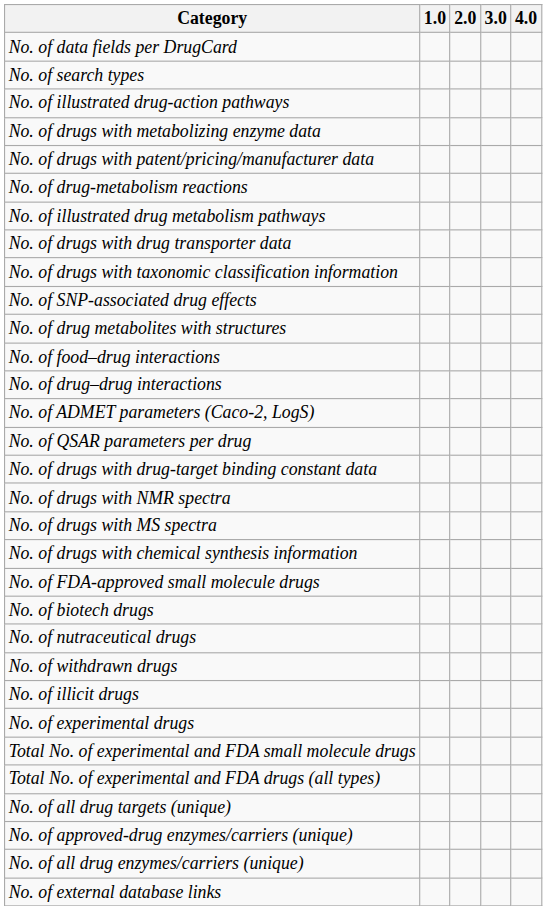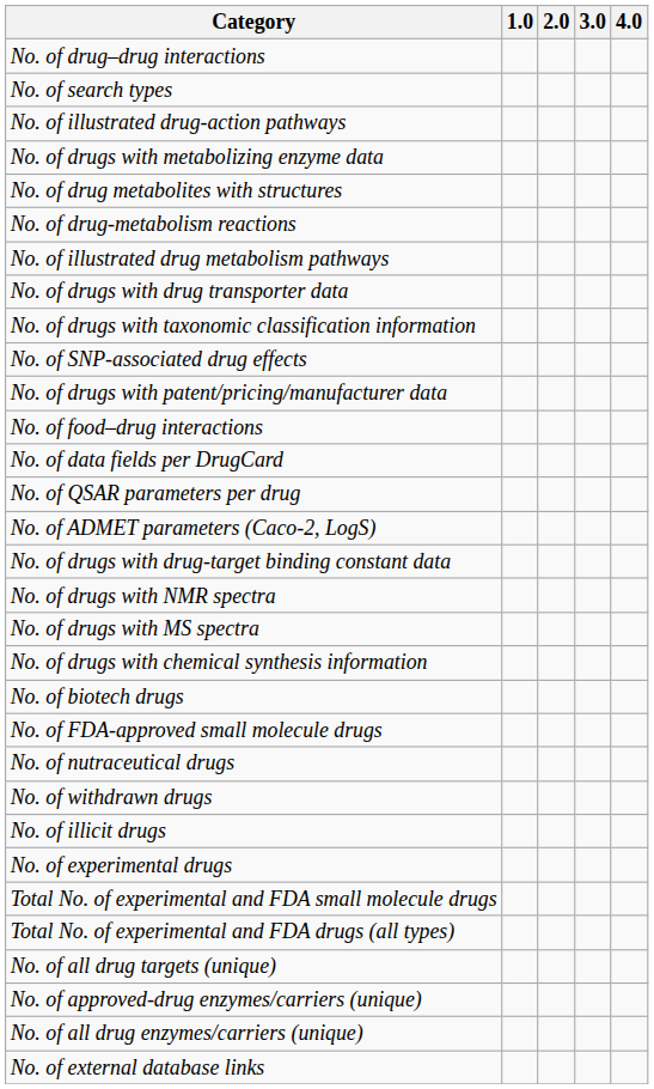 <table class="wikitable">
 <tr>
 <th>Category</th>
 <th>1.0</th>
 <th>2.0</th>
 <th>3.0</th>
 <th>4.0</th>
 </tr>
 <tr>
-<td><em>No. of data fields per DrugCard</em></td>
+<td><em>No. of drug–drug interactions</em></td>
 <td align="right"></td>
 <td align="right"></td>
 <td align="right"></td>
 <td align="right"></td>
 </tr>
 <tr>
 <td><em>No. of search types</em></td>
 <td align="right"></td>
 <td align="right"></td>
 <td align="right"></td>
 <td align="right"></td>
 </tr>
 <tr>
 <td><em>No. of illustrated drug-action pathways </em></td>
 <td align="right"></td>
 <td align="right"></td>
 <td align="right"></td>
 <td align="right"></td>
 </tr>
 <tr>
 <td><em>No. of drugs with metabolizing enzyme data </em></td>
 <td align="right"></td>
 <td align="right"></td>
 <td align="right"></td>
 <td align="right"></td>
 </tr>
 <tr>
-<td><em>No. of drugs with patent/pricing/manufacturer data</em></td>
+<td><em>No. of drug metabolites with structures</em></td>
 <td align="right"></td>
 <td align="right"></td>
 <td align="right"></td>
 <td align="right"></td>
 </tr>
 <tr>
 <td><em>No. of drug-metabolism reactions</em></td>
 <td align="right"></td>
 <td align="right"></td>
 <td align="right"></td>
 <td align="right"></td>
 </tr>
 <tr>
 <td><em>No. of illustrated drug metabolism pathways</em></td>
 <td align="right"></td>
 <td align="right"></td>
 <td align="right"></td>
 <td align="right"></td>
 </tr>
 <tr>
 <td><em>No. of drugs with drug transporter data</em></td>
 <td align="right"></td>
 <td align="right"></td>
 <td align="right"></td>
 <td align="right"></td>
 </tr>
 <tr>
 <td><em>No. of drugs with taxonomic classification information</em></td>
 <td align="right"></td>
 <td align="right"></td>
 <td align="right"></td>
 <td align="right"></td>
 </tr>
 <tr>
 <td><em>No. of SNP-associated drug effects</em></td>
 <td align="right"></td>
 <td align="right"></td>
 <td align="right"></td>
 <td align="right"></td>
 </tr>
 <tr>
-<td><em>No. of drug metabolites with structures</em></td>
+<td><em>No. of drugs with patent/pricing/manufacturer data</em></td>
 <td align="right"></td>
 <td align="right"></td>
 <td align="right"></td>
 <td align="right"></td>
 </tr>
 <tr>
 <td><em>No. of food–drug interactions</em></td>
 <td align="right"></td>
 <td align="right"></td>
 <td align="right"></td>
 <td align="right"></td>
 </tr>
 <tr>
-<td><em>No. of drug–drug interactions</em></td>
+<td><em>No. of data fields per DrugCard</em></td>
+<td align="right"></td>
+<td align="right"></td>
+<td align="right"></td>
+<td align="right"></td>
+</tr>
+<tr>
+<td><em>No. of QSAR parameters per drug</em></td>
 <td align="right"></td>
 <td align="right"></td>
 <td align="right"></td>
 <td align="right"></td>
 </tr>
 <tr>
 <td><em>No. of ADMET parameters (Caco-2, LogS)</em></td>
-<td align="right"></td>
-<td align="right"></td>
-<td align="right"></td>
-<td align="right"></td>
-</tr>
-<tr>
-<td><em>No. of QSAR parameters per drug</em></td>
 <td align="right"></td>
 <td align="right"></td>
 <td align="right"></td>
 <td align="right"></td>
 </tr>
 <tr>
 <td><em>No. of drugs with drug-target binding constant data</em></td>
 <td align="right"></td>
 <td align="right"></td>
 <td align="right"></td>
 <td align="right"></td>
 </tr>
 <tr>
 <td><em>No. of drugs with NMR spectra</em></td>
 <td align="right"></td>
 <td align="right"></td>
 <td align="right"></td>
 <td align="right"></td>
 </tr>
 <tr>
 <td><em>No. of drugs with MS spectra</em></td>
 <td align="right"></td>
 <td align="right"></td>
 <td align="right"></td>
 <td align="right"></td>
 </tr>
 <tr>
 <td><em>No. of drugs with chemical synthesis information</em></td>
 <td align="right"></td>
 <td align="right"></td>
 <td align="right"></td>
 <td align="right"></td>
 </tr>
 <tr>
-<td><em>No. of FDA-approved small molecule drugs</em></td>
+<td><em>No. of biotech drugs</em></td>
 <td align="right"></td>
 <td align="right"></td>
 <td align="right"></td>
 <td align="right"></td>
 </tr>
 <tr>
-<td><em>No. of biotech drugs</em></td>
+<td><em>No. of FDA-approved small molecule drugs</em></td>
 <td align="right"></td>
 <td align="right"></td>
 <td align="right"></td>
 <td align="right"></td>
 </tr>
 <tr>
 <td><em>No. of nutraceutical drugs</em></td>
 <td align="right"></td>
 <td align="right"></td>
 <td align="right"></td>
 <td align="right"></td>
 </tr>
 <tr>
 <td><em>No. of withdrawn drugs</em></td>
 <td align="right"></td>
 <td align="right"></td>
 <td align="right"></td>
 <td align="right"></td>
 </tr>
 <tr>
 <td><em>No. of illicit drugs</em></td>
 <td align="right"></td>
 <td align="right"></td>
 <td align="right"></td>
 <td align="right"></td>
 </tr>
 <tr>
 <td><em>No. of experimental drugs</em></td>
 <td align="right"></td>
 <td align="right"></td>
 <td align="right"></td>
 <td align="right"></td>
 </tr>
 <tr>
 <td><em>Total No. of experimental and FDA small molecule drugs</em></td>
 <td align="right"></td>
 <td align="right"></td>
 <td align="right"></td>
 <td align="right"></td>
 </tr>
 <tr>
 <td><em>Total No. of experimental and FDA drugs (all types)</em></td>
 <td align="right"></td>
 <td align="right"></td>
 <td align="right"></td>
 <td align="right"></td>
 </tr>
 <tr>
 <td><em>No. of all drug targets (unique)</em></td>
 <td align="right"></td>
 <td align="right"></td>
 <td align="right"></td>
 <td align="right"></td>
 </tr>
 <tr>
 <td><em>No. of approved-drug enzymes/carriers (unique)</em></td>
 <td align="right"></td>
 <td align="right"></td>
 <td align="right"></td>
 <td align="right"></td>
 </tr>
 <tr>
 <td><em>No. of all drug enzymes/carriers (unique)</em></td>
 <td align="right"></td>
 <td align="right"></td>
 <td align="right"></td>
 <td align="right"></td>
 </tr>
 <tr>
 <td><em>No. of external database links</em></td>
 <td align="right"></td>
 <td align="right"></td>
 <td align="right"></td>
 <td align="right"></td>
 </tr>
 </table>
